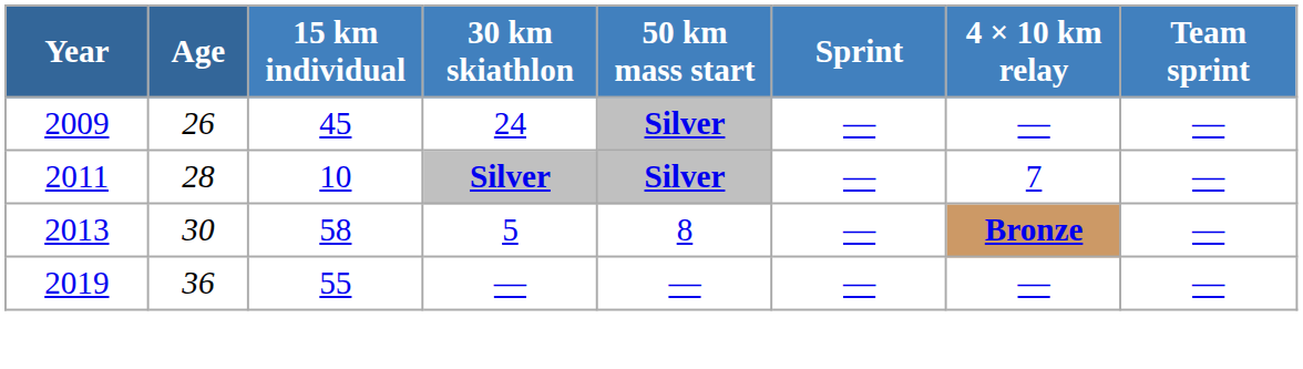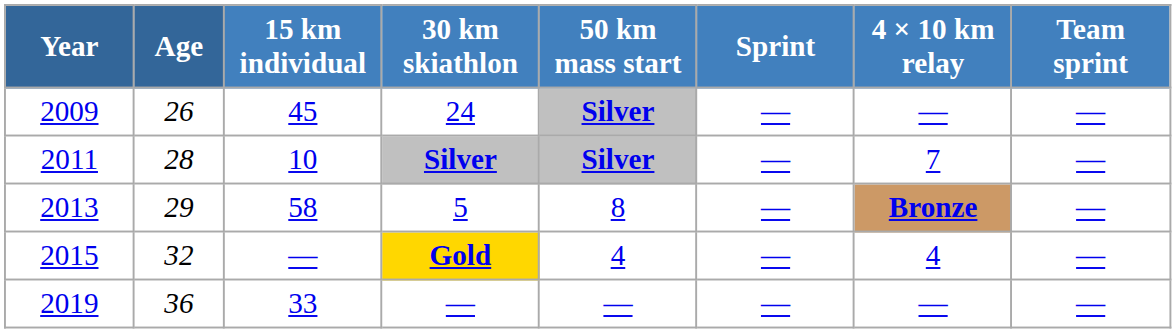 <table class="wikitable" style="font-size:95%; text-align:center; border:grey solid 1px; border-collapse:collapse; background:#ffffff;">
 <tr>
 <th style="background-color:#369; color:white; width:60px;"> Year </th>
 <th style="background-color:#369; color:white; width:40px;"> Age </th>
 <th style="background-color:#4180be; color:white; width:75px;"> 15 km <br> individual </th>
 <th style="background-color:#4180be; color:white; width:75px;"> 30 km <br> skiathlon </th>
 <th style="background-color:#4180be; color:white; width:75px;"> 50 km <br> mass start </th>
 <th style="background-color:#4180be; color:white; width:75px;"> Sprint </th>
 <th style="background-color:#4180be; color:white; width:75px;"> 4 × 10 km <br> relay </th>
 <th style="background-color:#4180be; color:white; width:75px;"> Team <br> sprint </th>
 </tr>
 <tr>
 <td><a href='#'>2009</a></td>
 <td><em>26</em></td>
 <td><a href='#'>45</a></td>
 <td><a href='#'>24</a></td>
 <td bgcolor=silver><a href='#'><strong>Silver</strong></a></td>
 <td><a href='#'>—</a></td>
 <td><a href='#'>—</a></td>
 <td><a href='#'>—</a></td>
 </tr>
 <tr>
 <td><a href='#'>2011</a></td>
 <td><em>28</em></td>
 <td><a href='#'>10</a></td>
 <td bgcolor=silver><a href='#'><strong>Silver</strong></a></td>
 <td bgcolor=silver><a href='#'><strong>Silver</strong></a></td>
 <td><a href='#'>—</a></td>
 <td><a href='#'>7</a></td>
 <td><a href='#'>—</a></td>
 </tr>
 <tr>
 <td><a href='#'>2013</a></td>
-<td><em>30</em></td>
+<td><em>29</em></td>
 <td><a href='#'>58</a></td>
 <td><a href='#'>5</a></td>
 <td><a href='#'>8</a></td>
 <td><a href='#'>—</a></td>
 <td bgcolor=cc9966><a href='#'><strong>Bronze</strong></a></td>
 <td><a href='#'>—</a></td>
 </tr>
 <tr>
+<td><a href='#'>2015</a></td>
+<td><em>32</em></td>
+<td><a href='#'>—</a></td>
+<td bgcolor=gold><a href='#'><strong>Gold</strong></a></td>
+<td><a href='#'>4</a></td>
+<td><a href='#'>—</a></td>
+<td><a href='#'>4</a></td>
+<td><a href='#'>—</a></td>
+</tr>
+<tr>
 <td><a href='#'>2019</a></td>
 <td><em>36</em></td>
-<td><a href='#'>55</a></td>
+<td><a href='#'>33</a></td>
 <td><a href='#'>—</a></td>
 <td><a href='#'>—</a></td>
 <td><a href='#'>—</a></td>
 <td><a href='#'>—</a></td>
 <td><a href='#'>—</a></td>
 </tr>
 </table>
